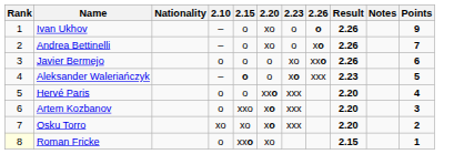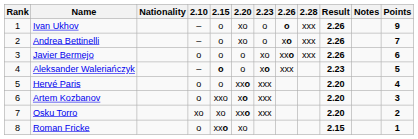 <table class="wikitable sortable" style="text-align:center;font-size:95%">
 <tr>
 <th>Rank</th>
 <th>Name</th>
 <th>Nationality</th>
 <th>2.10</th>
 <th>2.15</th>
 <th>2.20</th>
 <th>2.23</th>
 <th>2.26</th>
+<th>2.28</th>
 <th>Result</th>
 <th>Notes</th>
 <th>Points</th>
 </tr>
 <tr>
 <td>1</td>
 <td align=left><a href='#'>Ivan Ukhov</a></td>
 <td align=left></td>
 <td>–</td>
 <td>o</td>
 <td>xo</td>
 <td>o</td>
 <td><strong>o</strong></td>
+<td>xxx</td>
 <td><strong>2.26</strong></td>
 <td></td>
 <td><strong>9</strong></td>
 </tr>
 <tr>
 <td>2</td>
 <td align=left><a href='#'>Andrea Bettinelli</a></td>
 <td align=left></td>
 <td>–</td>
 <td>o</td>
 <td>xo</td>
 <td>o</td>
 <td>x<strong>o</strong></td>
+<td>xxx</td>
 <td><strong>2.26</strong></td>
 <td></td>
 <td><strong>7</strong></td>
 </tr>
 <tr>
 <td>3</td>
 <td align=left><a href='#'>Javier Bermejo</a></td>
 <td align=left></td>
 <td>o</td>
 <td>o</td>
 <td>o</td>
 <td>xo</td>
 <td>xx<strong>o</strong></td>
+<td>xxx</td>
 <td><strong>2.26</strong></td>
 <td></td>
 <td><strong>6</strong></td>
 </tr>
 <tr>
 <td>4</td>
 <td align=left><a href='#'>Aleksander Waleriańczyk</a></td>
 <td align=left></td>
 <td>–</td>
 <td><strong>o</strong></td>
 <td>o</td>
 <td>x<strong>o</strong></td>
 <td>xxx</td>
+<td></td>
 <td><strong>2.23</strong></td>
 <td></td>
 <td><strong>5</strong></td>
 </tr>
 <tr>
 <td>5</td>
 <td align=left><a href='#'>Hervé Paris</a></td>
 <td align=left></td>
 <td>o</td>
 <td>o</td>
 <td>xx<strong>o</strong></td>
 <td>xxx</td>
+<td></td>
 <td></td>
 <td><strong>2.20</strong></td>
 <td></td>
 <td><strong>4</strong></td>
 </tr>
 <tr>
 <td>6</td>
 <td align=left><a href='#'>Artem Kozbanov</a></td>
 <td align=left></td>
 <td>o</td>
 <td>xxo</td>
 <td>x<strong>o</strong></td>
 <td>xxx</td>
 <td></td>
+<td></td>
 <td><strong>2.20</strong></td>
 <td></td>
 <td><strong>3</strong></td>
 </tr>
 <tr>
 <td>7</td>
 <td align=left><a href='#'>Osku Torro</a></td>
 <td align=left></td>
 <td>xo</td>
 <td>xo</td>
-<td>x<strong>o</strong></td>
+<td>xx<strong>o</strong></td>
 <td>xxx</td>
+<td></td>
 <td></td>
 <td><strong>2.20</strong></td>
 <td></td>
 <td><strong>2</strong></td>
 </tr>
 <tr>
-<td style="background: lightyellow;">8</td>
+<td>8</td>
 <td align=left><a href='#'>Roman Fricke</a></td>
 <td align=left></td>
 <td>o</td>
 <td>xx<strong>o</strong></td>
 <td>xo</td>
 <td></td>
 <td></td>
+<td></td>
 <td><strong>2.15</strong></td>
 <td></td>
 <td><strong>1</strong></td>
 </tr>
 </table>
